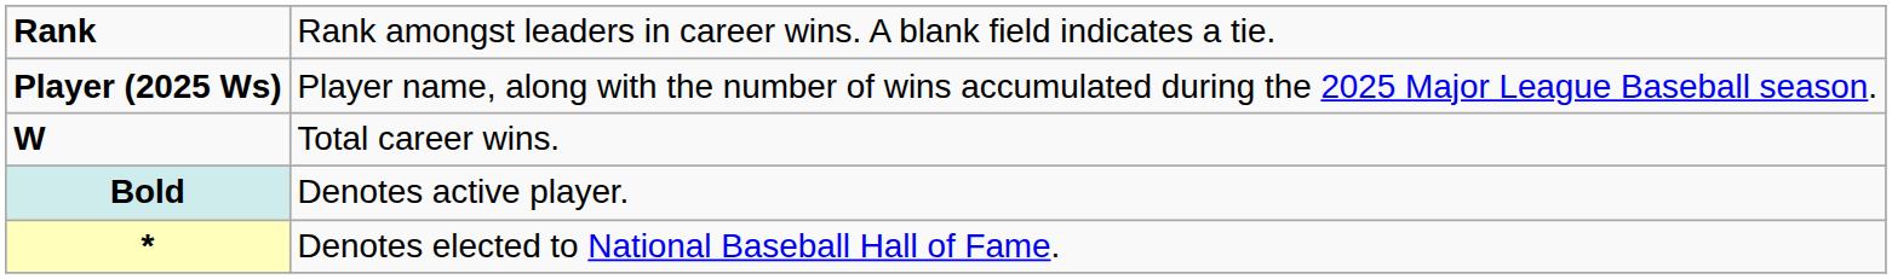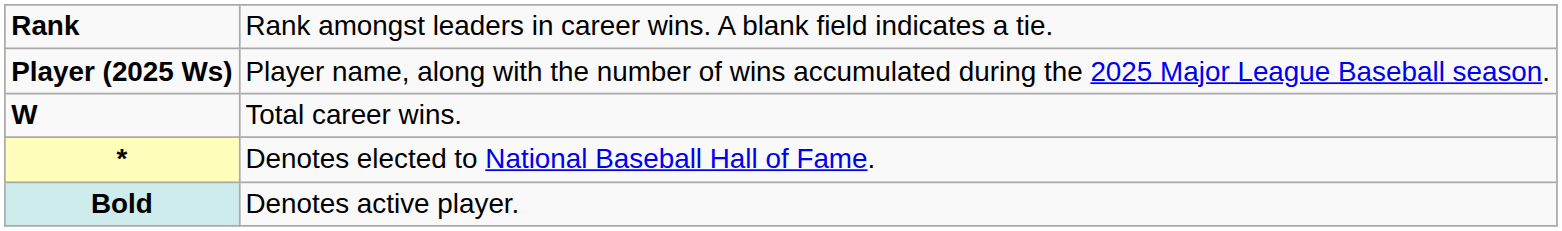 <table class="wikitable">
 <tr>
 <td><strong>Rank</strong></td>
 <td>Rank amongst leaders in career wins.  A blank field indicates a tie.</td>
 </tr>
 <tr>
 <td><strong>Player (2025 Ws)</strong></td>
 <td>Player name, along with the number of wins accumulated during the <a href='#'>2025 Major League Baseball season</a>.</td>
 </tr>
 <tr>
 <td><strong>W</strong></td>
 <td>Total career wins.</td>
 </tr>
 <tr>
+<th scope="row" style="background-color:#ffffbb">*</th>
+<td>Denotes elected to <a href='#'>National Baseball Hall of Fame</a>. <br></td>
+</tr>
+<tr>
 <th scope="row" style="background:#cfecec;"><strong>Bold</strong></th>
 <td>Denotes active player.<br></td>
 </tr>
-<tr>
-<th scope="row" style="background-color:#ffffbb">*</th>
-<td>Denotes elected to <a href='#'>National Baseball Hall of Fame</a>. <br></td>
-</tr>
 </table>
